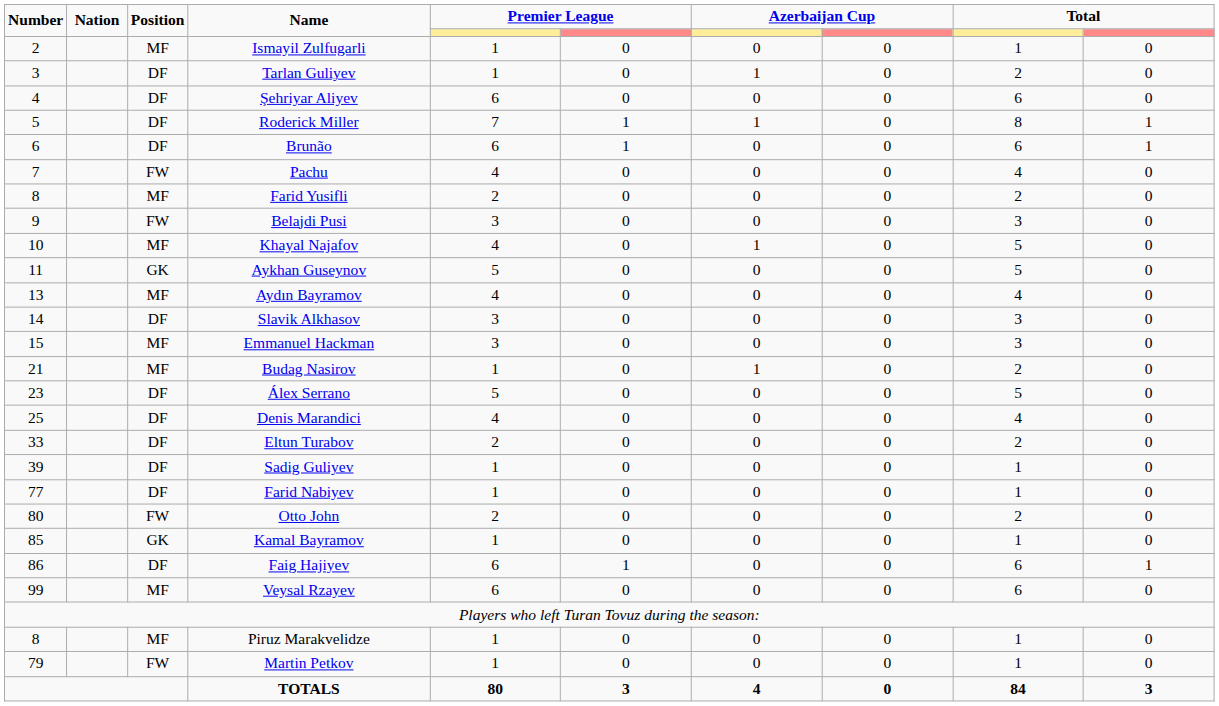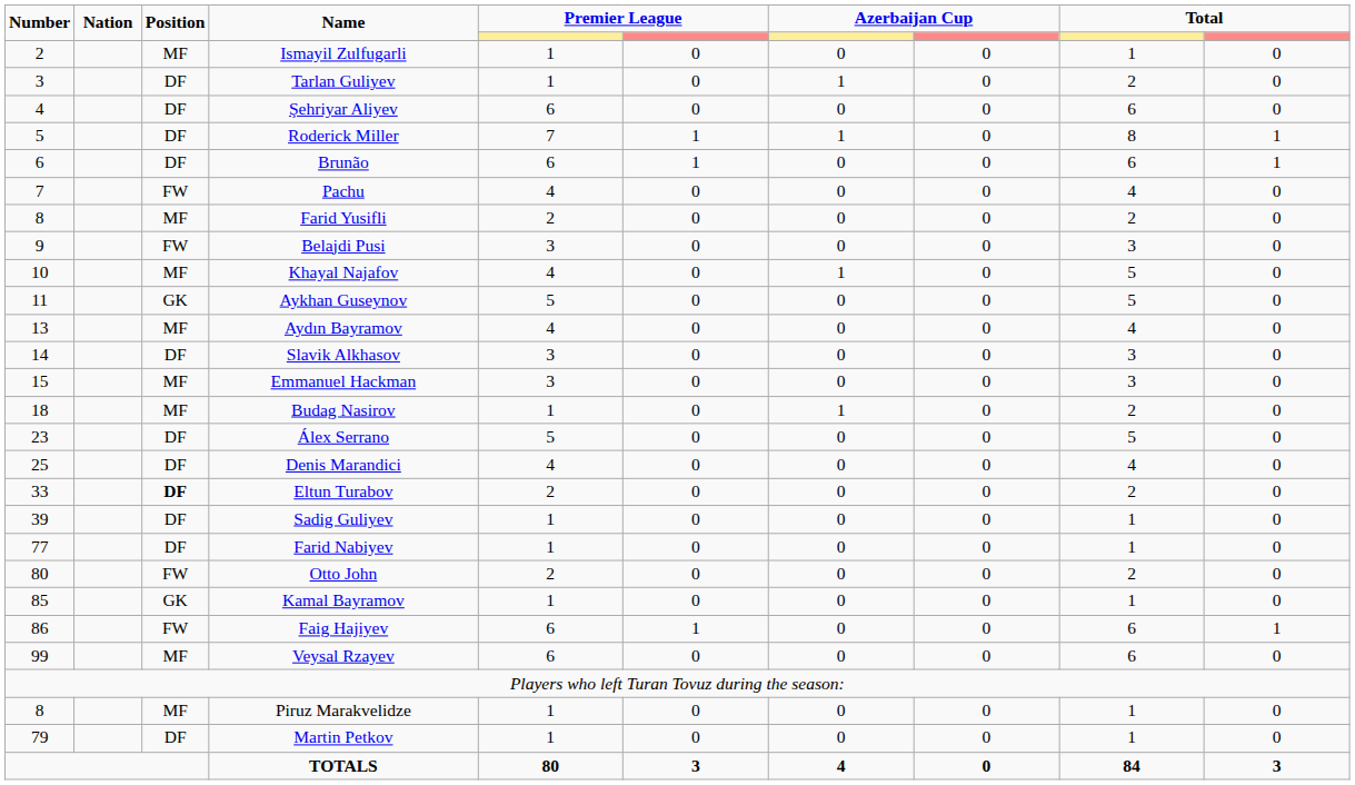 <table class="wikitable" style="text-align:center;">
 <tr>
 <td rowspan="2"  style="width:5%; text-align:center;"><strong>Number</strong></td>
 <td rowspan="2"  style="width:5%; text-align:center;"><strong>Nation</strong></td>
 <td rowspan="2"  style="width:5%; text-align:center;"><strong>Position</strong></td>
 <td rowspan="2"  style="width:20%; text-align:center;"><strong>Name</strong></td>
 <td colspan="2" style="text-align:center;"><strong><a href='#'>Premier League</a></strong></td>
 <td colspan="2" style="text-align:center;"><strong><a href='#'>Azerbaijan Cup</a></strong></td>
 <td colspan="2" style="text-align:center;"><strong>Total</strong></td>
 </tr>
 <tr>
 <th style="width:60px; background:#fe9;"></th>
 <th style="width:60px; background:#ff8888;"></th>
 <th style="width:60px; background:#fe9;"></th>
 <th style="width:60px; background:#ff8888;"></th>
 <th style="width:60px; background:#fe9;"></th>
 <th style="width:60px; background:#ff8888;"></th>
 </tr>
 <tr>
 <td>2</td>
 <td></td>
 <td>MF</td>
 <td><a href='#'>Ismayil Zulfugarli</a></td>
 <td>1</td>
 <td>0</td>
 <td>0</td>
 <td>0</td>
 <td>1</td>
 <td>0</td>
 </tr>
 <tr>
 <td>3</td>
 <td></td>
 <td>DF</td>
 <td><a href='#'>Tarlan Guliyev</a></td>
 <td>1</td>
 <td>0</td>
 <td>1</td>
 <td>0</td>
 <td>2</td>
 <td>0</td>
 </tr>
 <tr>
 <td>4</td>
 <td></td>
 <td>DF</td>
 <td><a href='#'>Şehriyar Aliyev</a></td>
 <td>6</td>
 <td>0</td>
 <td>0</td>
 <td>0</td>
 <td>6</td>
 <td>0</td>
 </tr>
 <tr>
 <td>5</td>
 <td></td>
 <td>DF</td>
 <td><a href='#'>Roderick Miller</a></td>
 <td>7</td>
 <td>1</td>
 <td>1</td>
 <td>0</td>
 <td>8</td>
 <td>1</td>
 </tr>
 <tr>
 <td>6</td>
 <td></td>
 <td>DF</td>
 <td><a href='#'>Brunão</a></td>
 <td>6</td>
 <td>1</td>
 <td>0</td>
 <td>0</td>
 <td>6</td>
 <td>1</td>
 </tr>
 <tr>
 <td>7</td>
 <td></td>
 <td>FW</td>
 <td><a href='#'>Pachu</a></td>
 <td>4</td>
 <td>0</td>
 <td>0</td>
 <td>0</td>
 <td>4</td>
 <td>0</td>
 </tr>
 <tr>
 <td>8</td>
 <td></td>
 <td>MF</td>
 <td><a href='#'>Farid Yusifli</a></td>
 <td>2</td>
 <td>0</td>
 <td>0</td>
 <td>0</td>
 <td>2</td>
 <td>0</td>
 </tr>
 <tr>
 <td>9</td>
 <td></td>
 <td>FW</td>
 <td><a href='#'>Belajdi Pusi</a></td>
 <td>3</td>
 <td>0</td>
 <td>0</td>
 <td>0</td>
 <td>3</td>
 <td>0</td>
 </tr>
 <tr>
 <td>10</td>
 <td></td>
 <td>MF</td>
 <td><a href='#'>Khayal Najafov</a></td>
 <td>4</td>
 <td>0</td>
 <td>1</td>
 <td>0</td>
 <td>5</td>
 <td>0</td>
 </tr>
 <tr>
 <td>11</td>
 <td></td>
 <td>GK</td>
 <td><a href='#'>Aykhan Guseynov</a></td>
 <td>5</td>
 <td>0</td>
 <td>0</td>
 <td>0</td>
 <td>5</td>
 <td>0</td>
 </tr>
 <tr>
 <td>13</td>
 <td></td>
 <td>MF</td>
 <td><a href='#'>Aydın Bayramov</a></td>
 <td>4</td>
 <td>0</td>
 <td>0</td>
 <td>0</td>
 <td>4</td>
 <td>0</td>
 </tr>
 <tr>
 <td>14</td>
 <td></td>
 <td>DF</td>
 <td><a href='#'>Slavik Alkhasov</a></td>
 <td>3</td>
 <td>0</td>
 <td>0</td>
 <td>0</td>
 <td>3</td>
 <td>0</td>
 </tr>
 <tr>
 <td>15</td>
 <td></td>
 <td>MF</td>
 <td><a href='#'>Emmanuel Hackman</a></td>
 <td>3</td>
 <td>0</td>
 <td>0</td>
 <td>0</td>
 <td>3</td>
 <td>0</td>
 </tr>
 <tr>
-<td>21</td>
+<td>18</td>
 <td></td>
 <td>MF</td>
 <td><a href='#'>Budag Nasirov</a></td>
 <td>1</td>
 <td>0</td>
 <td>1</td>
 <td>0</td>
 <td>2</td>
 <td>0</td>
 </tr>
 <tr>
 <td>23</td>
 <td></td>
 <td>DF</td>
 <td><a href='#'>Álex Serrano</a></td>
 <td>5</td>
 <td>0</td>
 <td>0</td>
 <td>0</td>
 <td>5</td>
 <td>0</td>
 </tr>
 <tr>
 <td>25</td>
 <td></td>
 <td>DF</td>
 <td><a href='#'>Denis Marandici</a></td>
 <td>4</td>
 <td>0</td>
 <td>0</td>
 <td>0</td>
 <td>4</td>
 <td>0</td>
 </tr>
 <tr>
 <td>33</td>
 <td></td>
-<td>DF</td>
+<td><strong>DF</strong></td>
 <td><a href='#'>Eltun Turabov</a></td>
 <td>2</td>
 <td>0</td>
 <td>0</td>
 <td>0</td>
 <td>2</td>
 <td>0</td>
 </tr>
 <tr>
 <td>39</td>
 <td></td>
 <td>DF</td>
 <td><a href='#'>Sadig Guliyev</a></td>
 <td>1</td>
 <td>0</td>
 <td>0</td>
 <td>0</td>
 <td>1</td>
 <td>0</td>
 </tr>
 <tr>
 <td>77</td>
 <td></td>
 <td>DF</td>
 <td><a href='#'>Farid Nabiyev</a></td>
 <td>1</td>
 <td>0</td>
 <td>0</td>
 <td>0</td>
 <td>1</td>
 <td>0</td>
 </tr>
 <tr>
 <td>80</td>
 <td></td>
 <td>FW</td>
 <td><a href='#'>Otto John</a></td>
 <td>2</td>
 <td>0</td>
 <td>0</td>
 <td>0</td>
 <td>2</td>
 <td>0</td>
 </tr>
 <tr>
 <td>85</td>
 <td></td>
 <td>GK</td>
 <td><a href='#'>Kamal Bayramov</a></td>
 <td>1</td>
 <td>0</td>
 <td>0</td>
 <td>0</td>
 <td>1</td>
 <td>0</td>
 </tr>
 <tr>
 <td>86</td>
 <td></td>
-<td>DF</td>
+<td>FW</td>
 <td><a href='#'>Faig Hajiyev</a></td>
 <td>6</td>
 <td>1</td>
 <td>0</td>
 <td>0</td>
 <td>6</td>
 <td>1</td>
 </tr>
 <tr>
 <td>99</td>
 <td></td>
 <td>MF</td>
 <td><a href='#'>Veysal Rzayev</a></td>
 <td>6</td>
 <td>0</td>
 <td>0</td>
 <td>0</td>
 <td>6</td>
 <td>0</td>
 </tr>
 <tr>
 <td colspan="14"><em>Players who left Turan Tovuz during the season:</em></td>
 </tr>
 <tr>
 <td>8</td>
 <td></td>
 <td>MF</td>
 <td>Piruz Marakvelidze</td>
 <td>1</td>
 <td>0</td>
 <td>0</td>
 <td>0</td>
 <td>1</td>
 <td>0</td>
 </tr>
 <tr>
 <td>79</td>
 <td></td>
-<td>FW</td>
+<td>DF</td>
 <td><a href='#'>Martin Petkov</a></td>
 <td>1</td>
 <td>0</td>
 <td>0</td>
 <td>0</td>
 <td>1</td>
 <td>0</td>
 </tr>
 <tr>
 <td colspan="3"></td>
 <td><strong>TOTALS</strong></td>
 <td><strong>80</strong></td>
 <td><strong>3</strong></td>
 <td><strong>4</strong></td>
 <td><strong>0</strong></td>
 <td><strong>84</strong></td>
 <td><strong>3</strong></td>
 </tr>
 </table>
